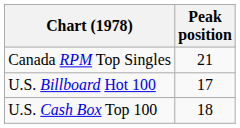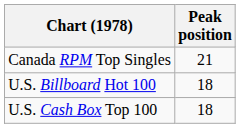 <table class="wikitable sortable">
 <tr>
 <th align="left">Chart (1978)</th>
 <th align="left">Peak<br>position</th>
 </tr>
 <tr>
 <td>Canada <em><a href='#'>RPM</a></em> Top Singles</td>
 <td style="text-align:center;">21</td>
 </tr>
 <tr>
 <td>U.S. <em><a href='#'>Billboard</a></em> <a href='#'>Hot 100</a></td>
-<td style="text-align:center;">17</td>
+<td style="text-align:center;">18</td>
 </tr>
 <tr>
 <td>U.S. <em><a href='#'>Cash Box</a></em> Top 100</td>
 <td style="text-align:center;">18</td>
 </tr>
 </table>
